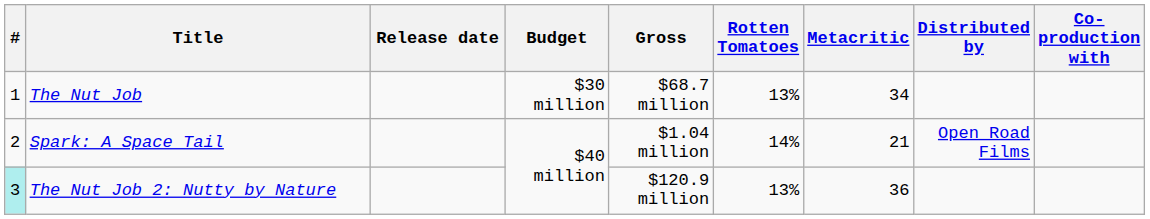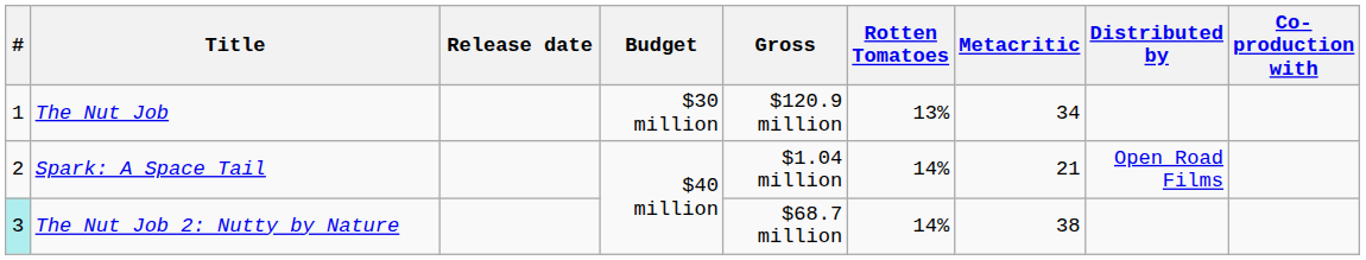 <table class="wikitable sortable" style="text-align: right;">
 <tr>
 <th width=10>#</th>
 <th ! width=275>Title</th>
 <th ! width=100>Release date</th>
 <th ! width=75>Budget</th>
 <th ! width=75>Gross</th>
 <th ! width=50><a href='#'>Rotten Tomatoes</a></th>
 <th ! width=50><a href='#'>Metacritic</a></th>
 <th ! width=50><a href='#'>Distributed by</a></th>
 <th ! width=50><a href='#'>Co-production with</a></th>
 </tr>
 <tr>
 <td style="text-align:center;">1</td>
 <td style="text-align:left;"><em><a href='#'>The Nut Job</a></em></td>
 <td></td>
 <td>$30 million</td>
-<td>$68.7 million</td>
+<td>$120.9 million</td>
 <td>13%</td>
 <td>34</td>
 <td></td>
 <td></td>
 </tr>
 <tr>
 <td style="text-align:center;">2</td>
 <td style="text-align:left;"><em><a href='#'>Spark: A Space Tail</a></em></td>
 <td></td>
 <td rowspan=2>$40 million</td>
 <td>$1.04 million</td>
 <td>14%</td>
 <td>21</td>
 <td><a href='#'>Open Road Films</a></td>
 <td></td>
 </tr>
 <tr>
 <td style="background: paleturquoise; text-align:center;">3</td>
 <td style="text-align:left;"><em><a href='#'>The Nut Job 2: Nutty by Nature</a></em></td>
 <td style="text-align:right;"></td>
-<td>$120.9 million</td>
-<td>13%</td>
-<td>36</td>
+<td>$68.7 million</td>
+<td>14%</td>
+<td>38</td>
 <td></td>
 <td></td>
 </tr>
 </table>
